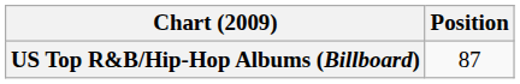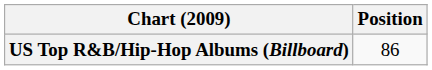 <table class="wikitable plainrowheaders" style="text-align:center">
 <tr>
 <th scope="col">Chart (2009)</th>
 <th scope="col">Position</th>
 </tr>
 <tr>
 <th scope="row">US Top R&B/Hip-Hop Albums (<em>Billboard</em>)</th>
-<td>87</td>
+<td>86</td>
 </tr>
 </table>
